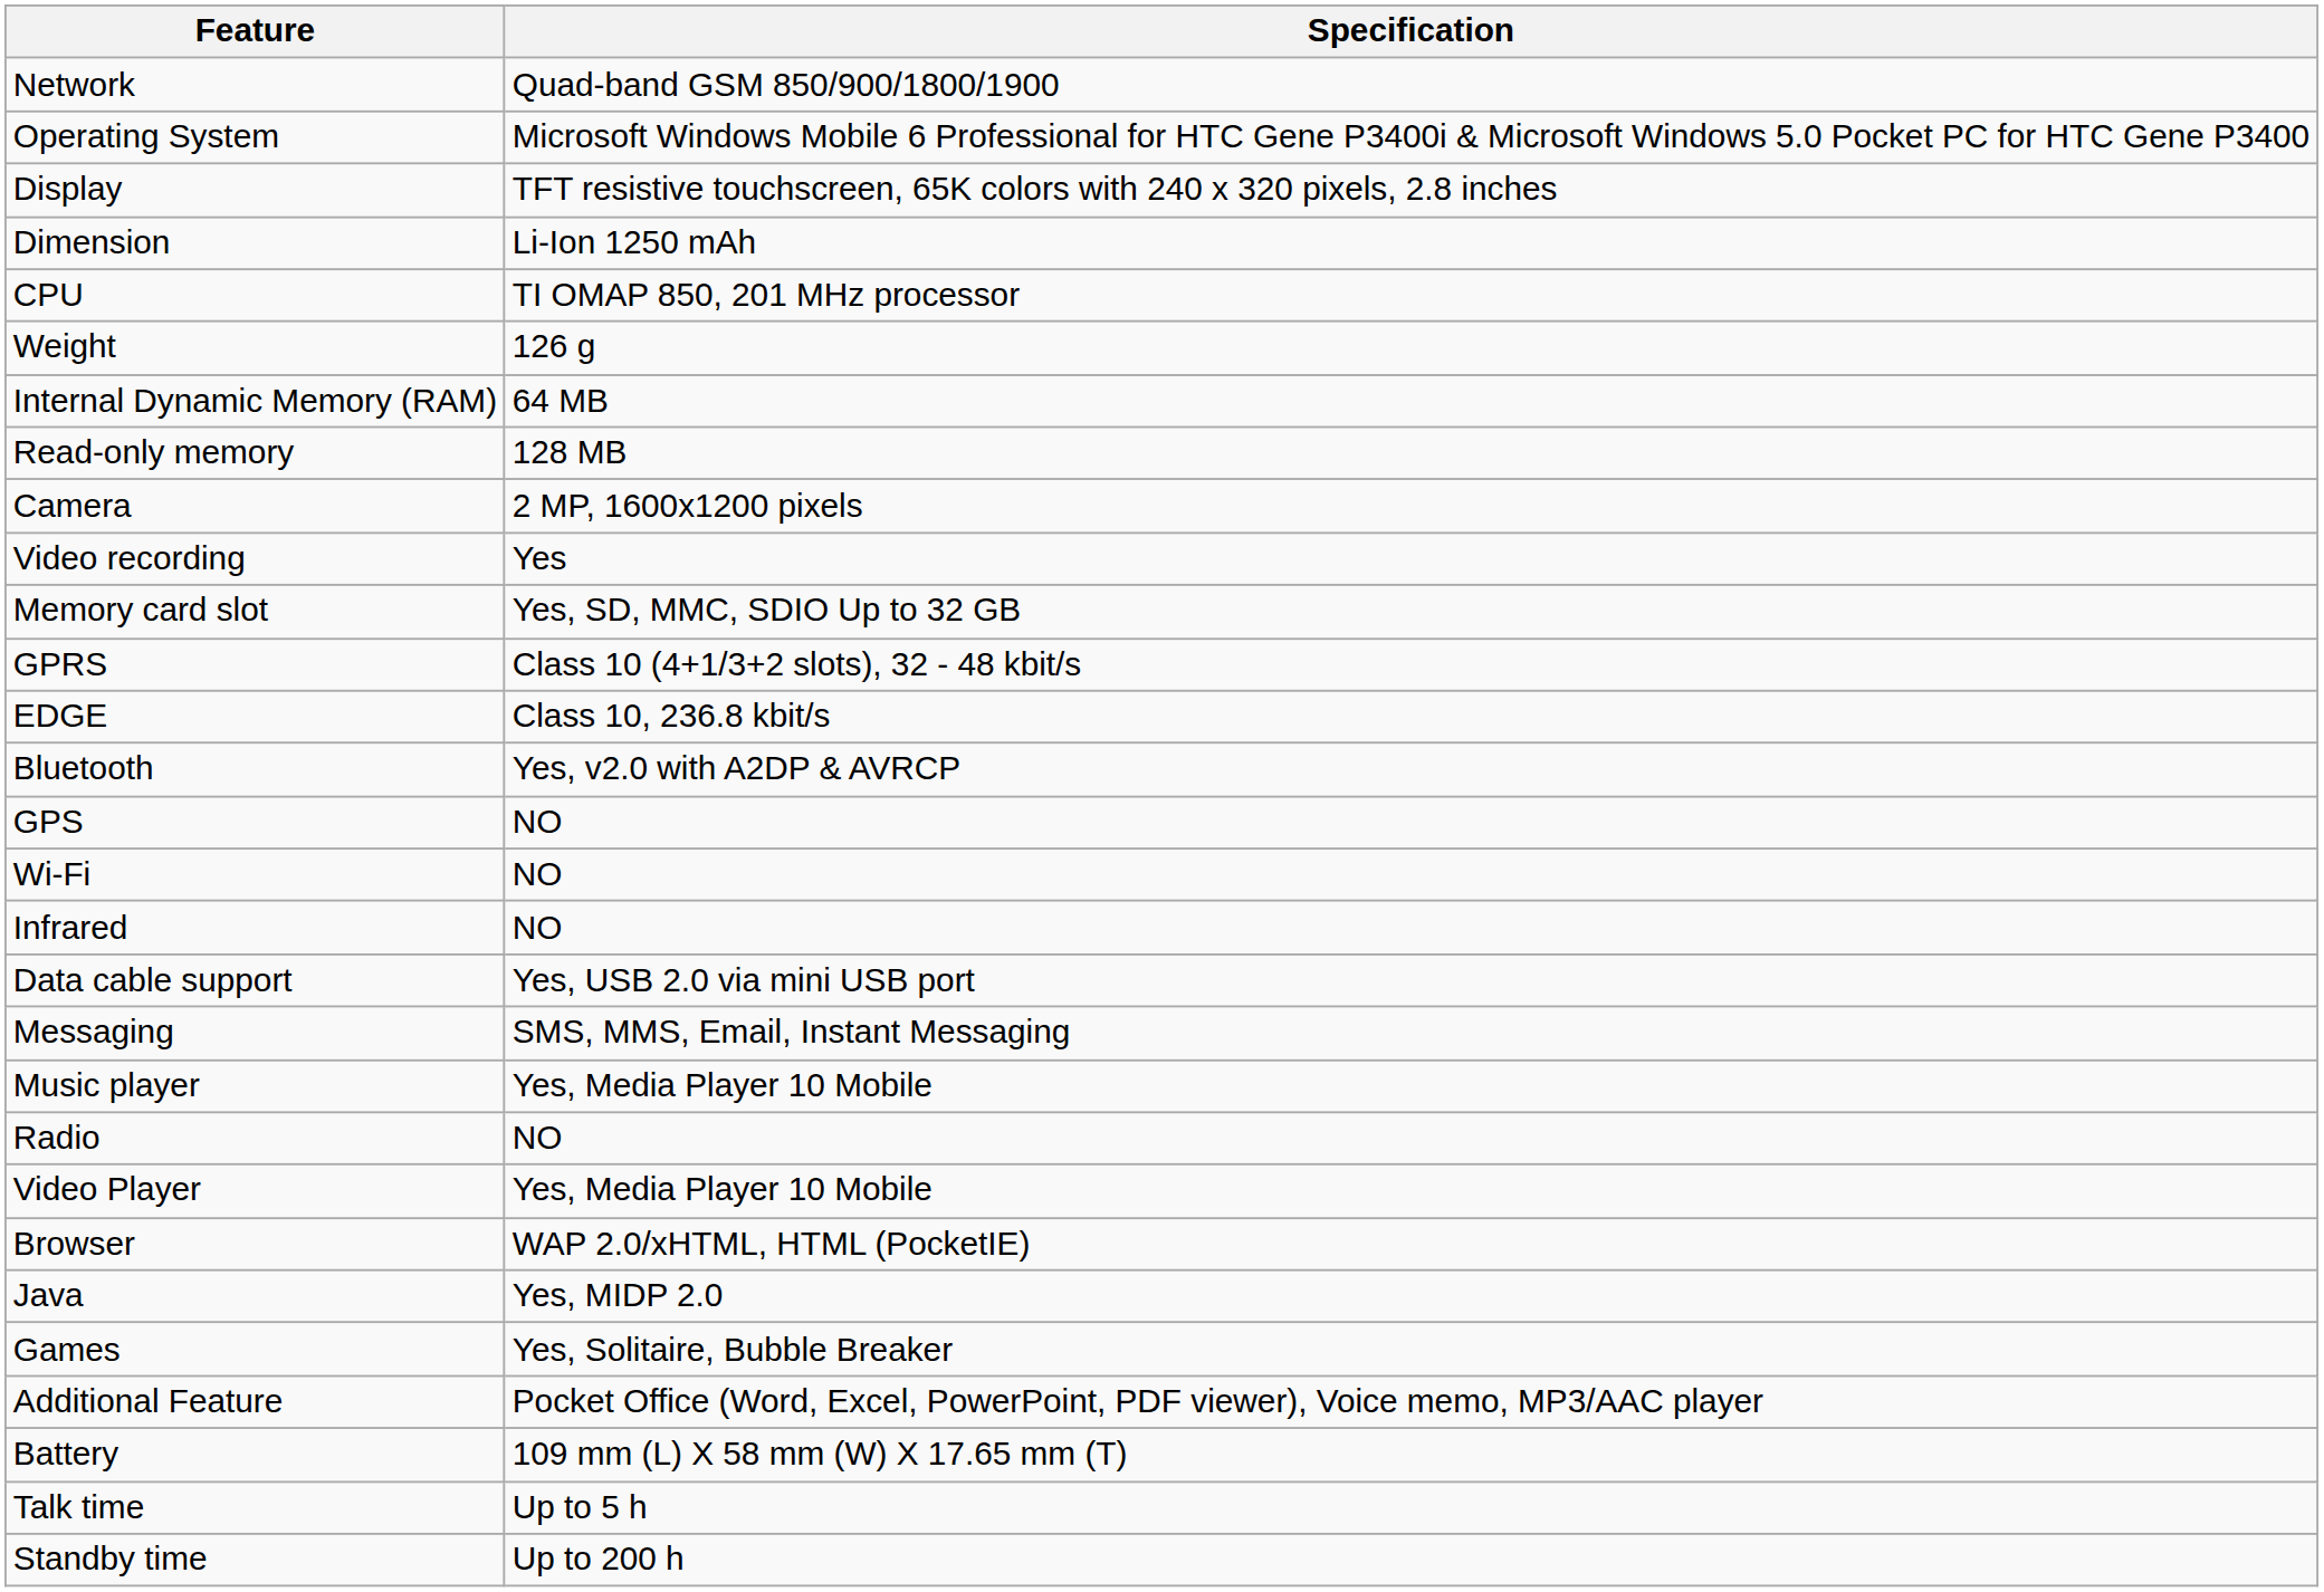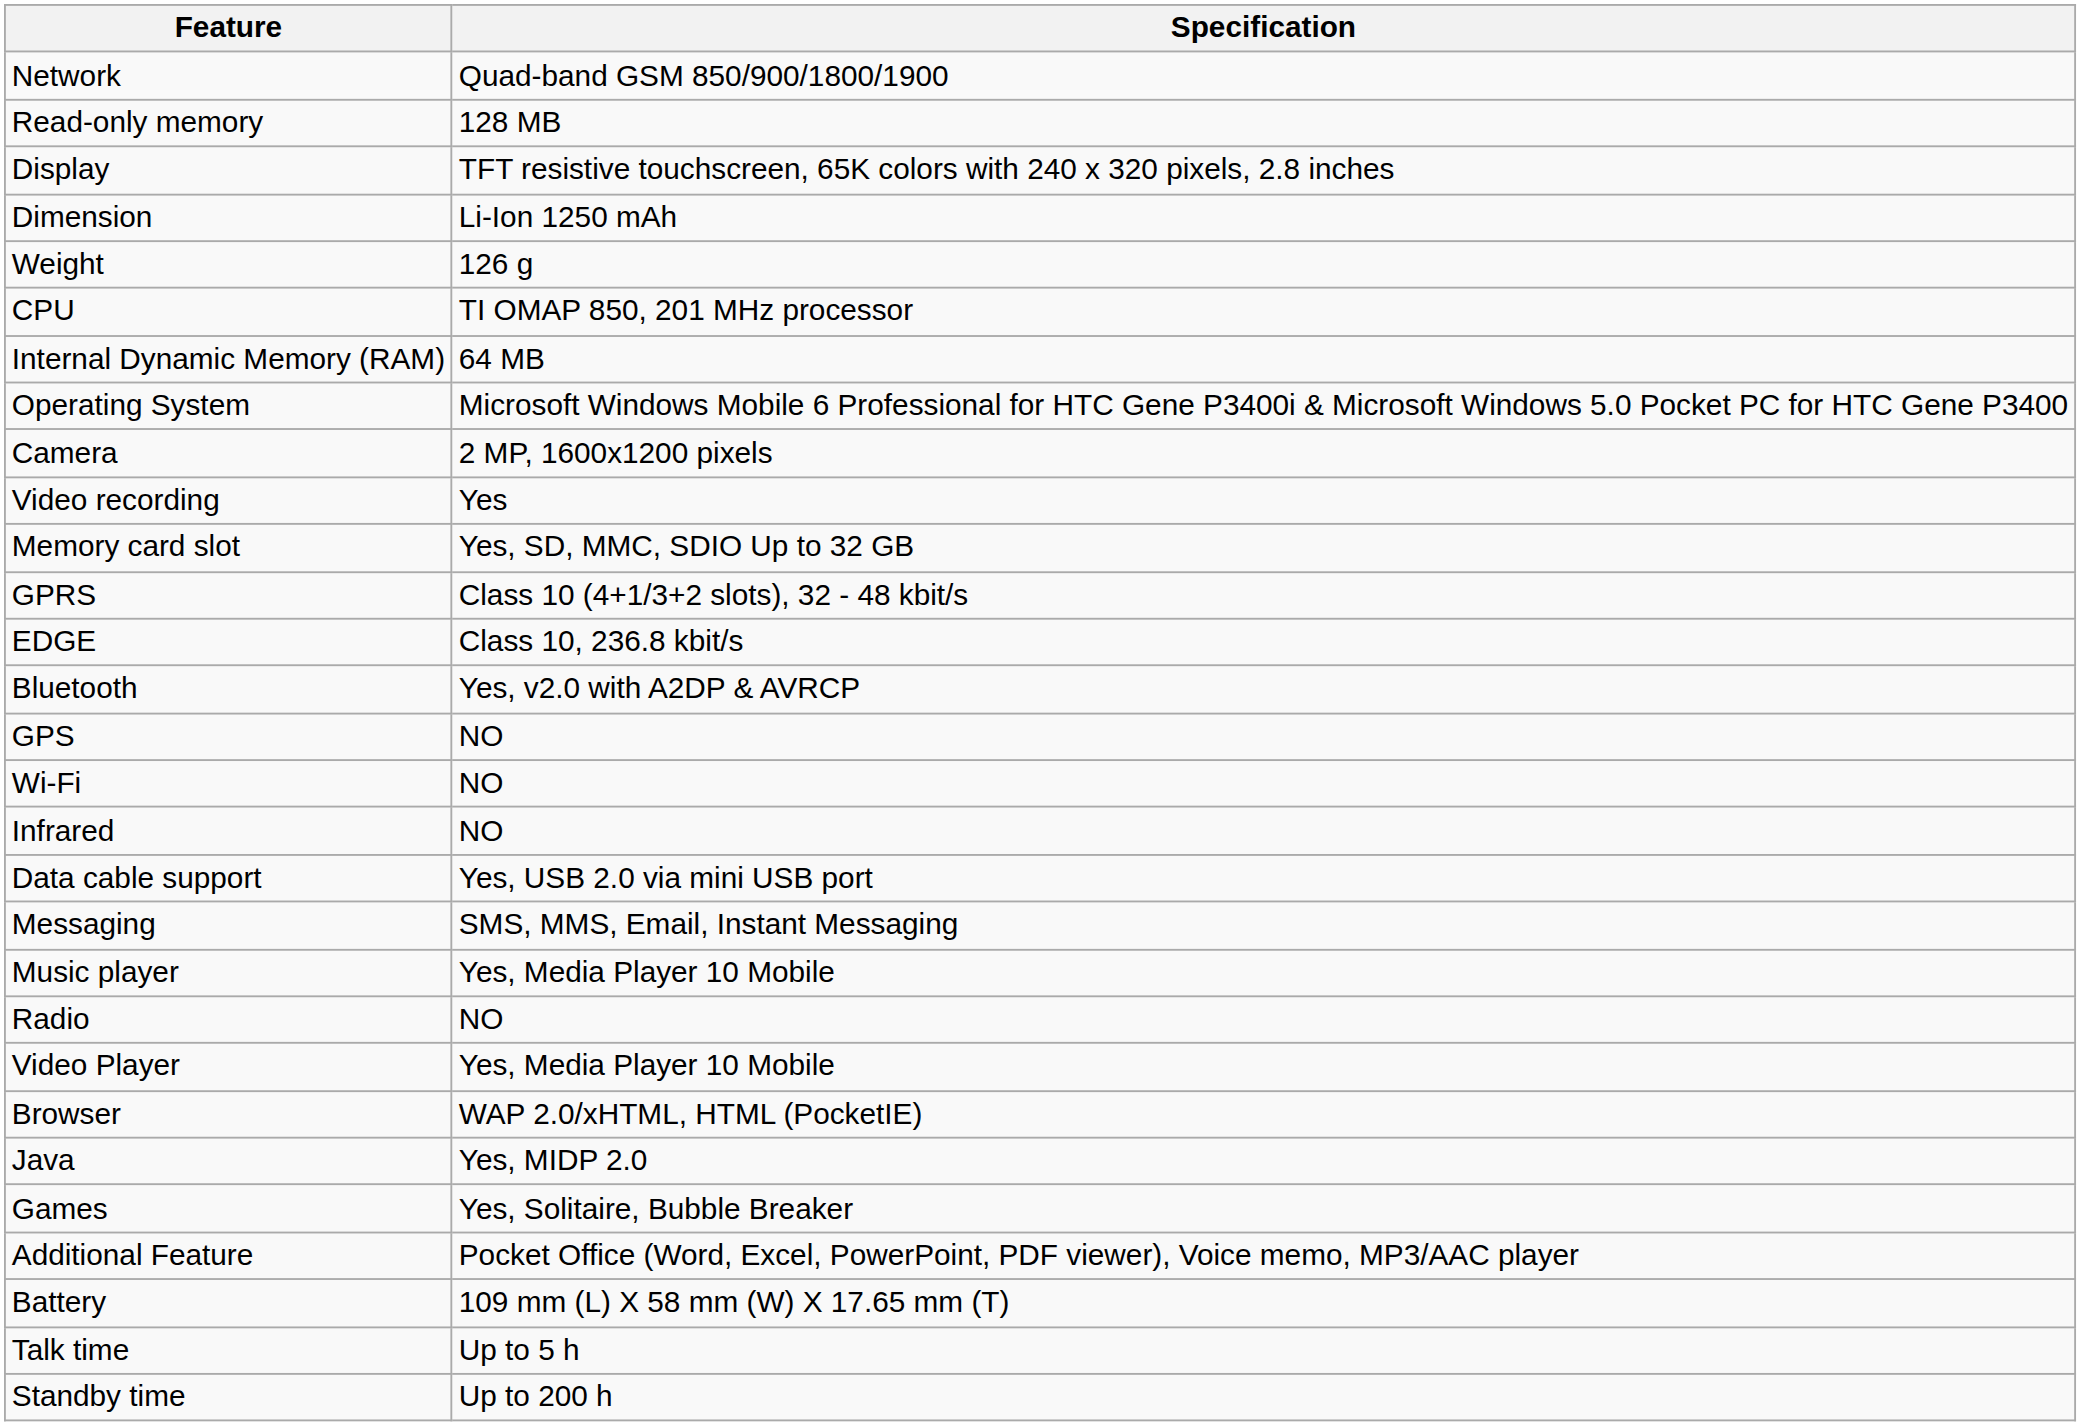 <table class="wikitable">
 <tr>
 <th>Feature</th>
 <th>Specification</th>
 </tr>
 <tr>
 <td>Network</td>
 <td>Quad-band GSM 850/900/1800/1900</td>
 </tr>
 <tr>
-<td>Operating System</td>
-<td>Microsoft Windows Mobile 6 Professional for HTC Gene P3400i & Microsoft Windows 5.0 Pocket PC for HTC Gene P3400</td>
+<td>Read-only memory</td>
+<td>128 MB</td>
 </tr>
 <tr>
 <td>Display</td>
 <td>TFT resistive touchscreen, 65K colors with 240 x 320 pixels, 2.8 inches</td>
 </tr>
 <tr>
 <td>Dimension</td>
 <td>Li-Ion 1250 mAh</td>
 </tr>
 <tr>
+<td>Weight</td>
+<td>126 g</td>
+</tr>
+<tr>
 <td>CPU</td>
 <td>TI OMAP 850, 201 MHz processor</td>
-</tr>
-<tr>
-<td>Weight</td>
-<td>126 g</td>
 </tr>
 <tr>
 <td>Internal Dynamic Memory (RAM)</td>
 <td>64 MB</td>
 </tr>
 <tr>
-<td>Read-only memory</td>
-<td>128 MB</td>
+<td>Operating System</td>
+<td>Microsoft Windows Mobile 6 Professional for HTC Gene P3400i & Microsoft Windows 5.0 Pocket PC for HTC Gene P3400</td>
 </tr>
 <tr>
 <td>Camera</td>
 <td>2 MP, 1600x1200 pixels</td>
 </tr>
 <tr>
 <td>Video recording</td>
 <td>Yes</td>
 </tr>
 <tr>
 <td>Memory card slot</td>
 <td>Yes, SD, MMC, SDIO  Up to 32 GB</td>
 </tr>
 <tr>
 <td>GPRS</td>
 <td>Class 10 (4+1/3+2 slots), 32 - 48 kbit/s</td>
 </tr>
 <tr>
 <td>EDGE</td>
 <td>Class 10, 236.8 kbit/s</td>
 </tr>
 <tr>
 <td>Bluetooth</td>
 <td>Yes, v2.0 with A2DP & AVRCP</td>
 </tr>
 <tr>
 <td>GPS</td>
 <td>NO</td>
 </tr>
 <tr>
 <td>Wi-Fi</td>
 <td>NO</td>
 </tr>
 <tr>
 <td>Infrared</td>
 <td>NO</td>
 </tr>
 <tr>
 <td>Data cable support</td>
 <td>Yes, USB 2.0 via mini USB port</td>
 </tr>
 <tr>
 <td>Messaging</td>
 <td>SMS, MMS, Email, Instant Messaging</td>
 </tr>
 <tr>
 <td>Music player</td>
 <td>Yes, Media Player 10 Mobile</td>
 </tr>
 <tr>
 <td>Radio</td>
 <td>NO</td>
 </tr>
 <tr>
 <td>Video Player</td>
 <td>Yes, Media Player 10 Mobile</td>
 </tr>
 <tr>
 <td>Browser</td>
 <td>WAP 2.0/xHTML, HTML (PocketIE)</td>
 </tr>
 <tr>
 <td>Java</td>
 <td>Yes, MIDP 2.0</td>
 </tr>
 <tr>
 <td>Games</td>
 <td>Yes, Solitaire, Bubble Breaker</td>
 </tr>
 <tr>
 <td>Additional Feature</td>
 <td>Pocket Office (Word, Excel, PowerPoint, PDF viewer), Voice memo, MP3/AAC player</td>
 </tr>
 <tr>
 <td>Battery</td>
 <td>109 mm (L) X 58 mm (W) X 17.65 mm (T)</td>
 </tr>
 <tr>
 <td>Talk time</td>
 <td>Up to 5 h</td>
 </tr>
 <tr>
 <td>Standby time</td>
 <td>Up to 200 h</td>
 </tr>
 </table>
